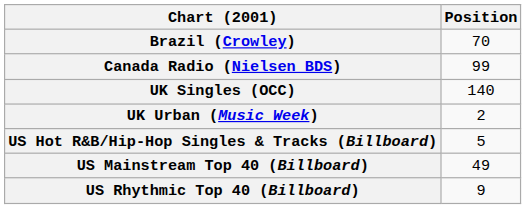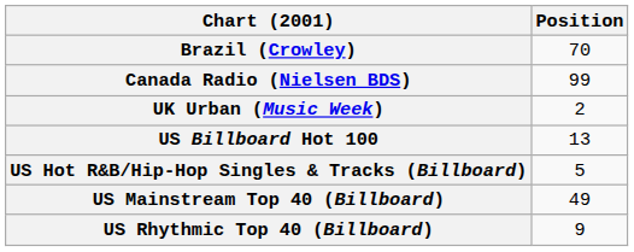 <table class="wikitable sortable plainrowheaders" style="text-align:center">
 <tr>
 <th scope="col">Chart (2001)</th>
 <th scope="col">Position</th>
 </tr>
 <tr>
 <th scope="row">Brazil (<a href='#'>Crowley</a>)</th>
 <td>70</td>
 </tr>
 <tr>
 <th scope="row">Canada Radio (<a href='#'>Nielsen BDS</a>)</th>
 <td>99</td>
 </tr>
 <tr>
-<th scope="row">UK Singles (OCC)</th>
-<td>140</td>
+<th scope="row">UK Urban (<em><a href='#'>Music Week</a></em>)</th>
+<td>2</td>
 </tr>
 <tr>
-<th scope="row">UK Urban (<em><a href='#'>Music Week</a></em>)</th>
-<td>2</td>
+<th scope="row">US <em>Billboard</em> Hot 100</th>
+<td>13</td>
 </tr>
 <tr>
 <th scope="row">US Hot R&B/Hip-Hop Singles & Tracks (<em>Billboard</em>)</th>
 <td>5</td>
 </tr>
 <tr>
 <th scope="row">US Mainstream Top 40 (<em>Billboard</em>)</th>
 <td>49</td>
 </tr>
 <tr>
 <th scope="row">US Rhythmic Top 40 (<em>Billboard</em>)</th>
 <td>9</td>
 </tr>
 </table>
